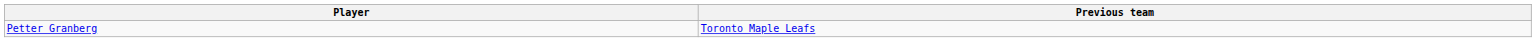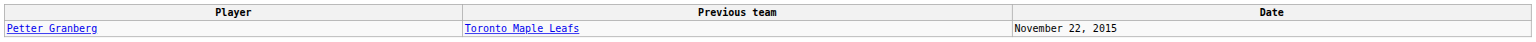 <table class="wikitable" style="width:100%;">
 <tr style="text-align:center; background:#ddd;">
 <th style="width:30%;">Player</th>
 <th style="width:36%;">Previous team</th>
+<th style="width:34%;">Date</th>
 </tr>
 <tr>
 <td><a href='#'>Petter Granberg</a></td>
 <td><a href='#'>Toronto Maple Leafs</a></td>
+<td>November 22, 2015</td>
 </tr>
 </table>
